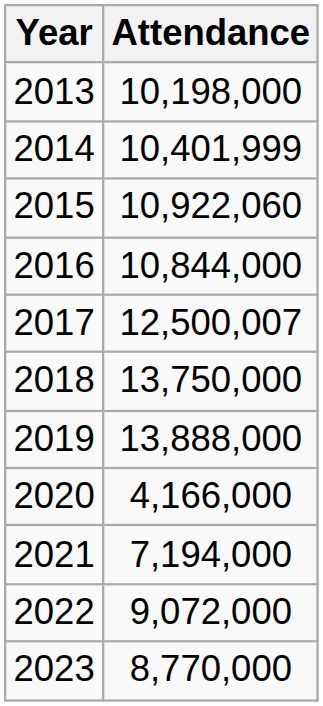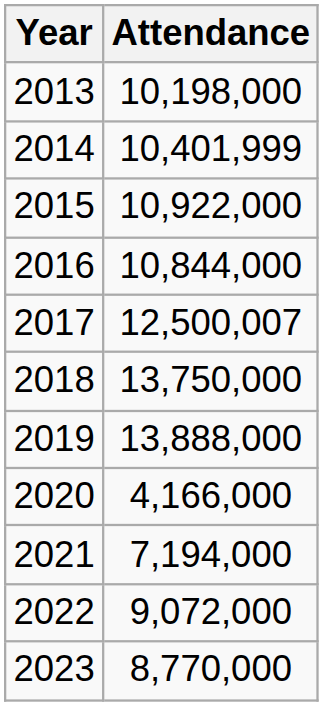 <table class="wikitable" style="text-align:center">
 <tr>
 <th>Year</th>
 <th>Attendance</th>
 </tr>
 <tr>
 <td>2013</td>
 <td>10,198,000</td>
 </tr>
 <tr>
 <td>2014</td>
 <td>10,401,999 </td>
 </tr>
 <tr>
 <td>2015</td>
-<td>10,922,060</td>
+<td>10,922,000</td>
 </tr>
 <tr>
 <td>2016</td>
 <td>10,844,000 </td>
 </tr>
 <tr>
 <td>2017</td>
 <td>12,500,007</td>
 </tr>
 <tr>
 <td>2018</td>
 <td>13,750,000</td>
 </tr>
 <tr>
 <td>2019</td>
 <td>13,888,000</td>
 </tr>
 <tr>
 <td>2020</td>
 <td>4,166,000</td>
 </tr>
 <tr>
 <td>2021</td>
 <td>7,194,000</td>
 </tr>
 <tr>
 <td>2022</td>
 <td>9,072,000</td>
 </tr>
 <tr>
 <td>2023</td>
 <td>8,770,000</td>
 </tr>
 </table>
